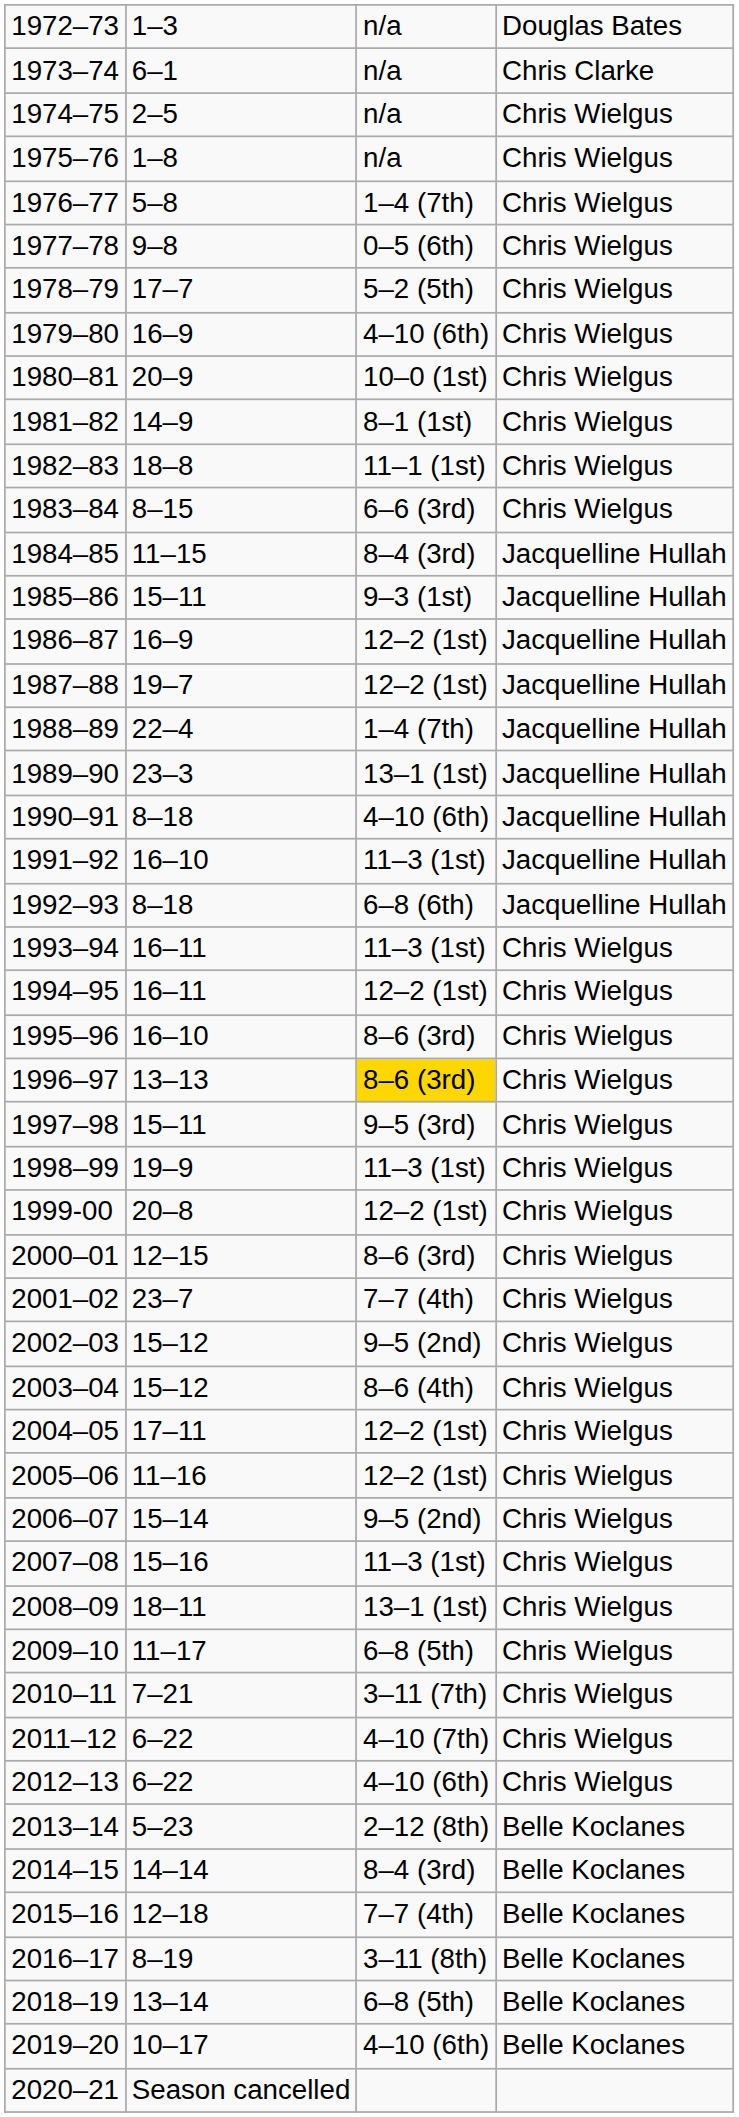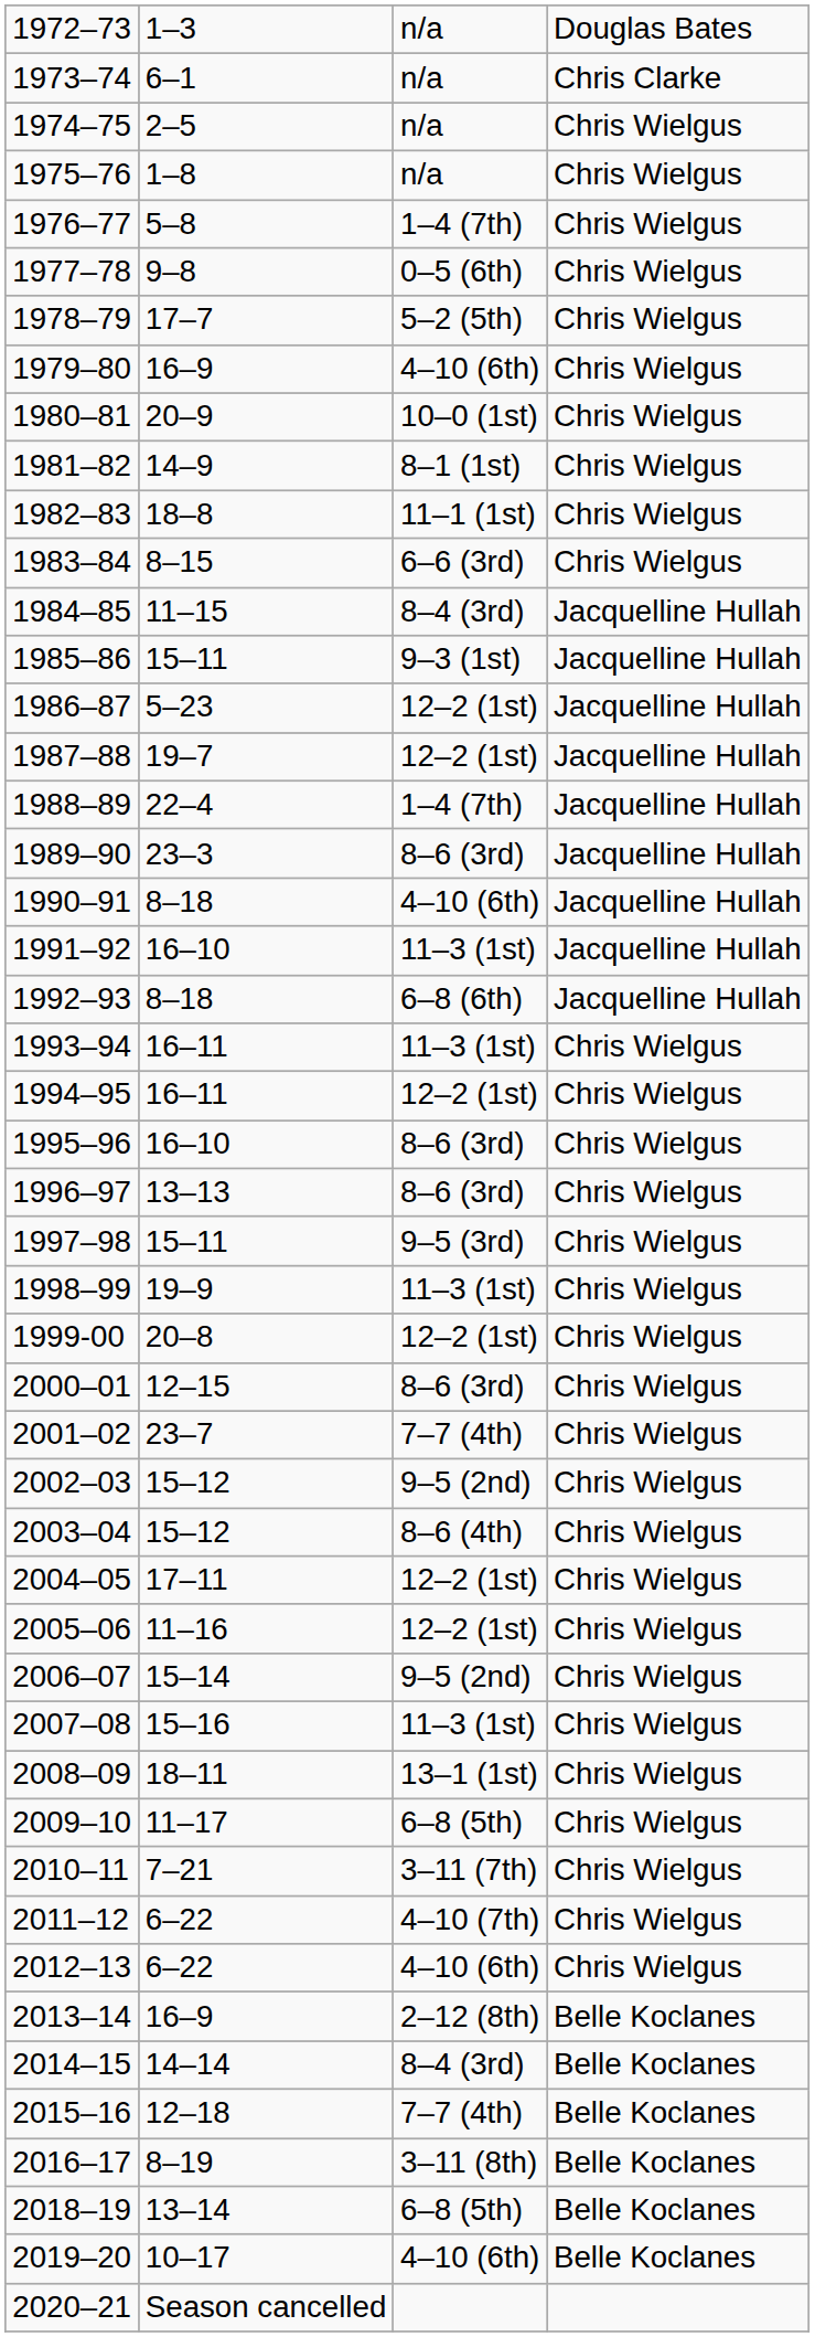 <table class="wikitable">
 <tr>
 <td>1972–73</td>
 <td>1–3</td>
 <td>n/a</td>
 <td>Douglas Bates</td>
 </tr>
 <tr>
 <td>1973–74</td>
 <td>6–1</td>
 <td>n/a</td>
 <td>Chris Clarke</td>
 </tr>
 <tr>
 <td>1974–75</td>
 <td>2–5</td>
 <td>n/a</td>
 <td>Chris Wielgus</td>
 </tr>
 <tr>
 <td>1975–76</td>
 <td>1–8</td>
 <td>n/a</td>
 <td>Chris Wielgus</td>
 </tr>
 <tr>
 <td>1976–77</td>
 <td>5–8</td>
 <td>1–4 (7th)</td>
 <td>Chris Wielgus</td>
 </tr>
 <tr>
 <td>1977–78</td>
 <td>9–8</td>
 <td>0–5 (6th)</td>
 <td>Chris Wielgus</td>
 </tr>
 <tr>
 <td>1978–79</td>
 <td>17–7</td>
 <td>5–2 (5th)</td>
 <td>Chris Wielgus</td>
 </tr>
 <tr>
 <td>1979–80</td>
 <td>16–9</td>
 <td>4–10 (6th)</td>
 <td>Chris Wielgus</td>
 </tr>
 <tr>
 <td>1980–81</td>
 <td>20–9</td>
 <td>10–0 (1st)</td>
 <td>Chris Wielgus</td>
 </tr>
 <tr>
 <td>1981–82</td>
 <td>14–9</td>
 <td>8–1 (1st)</td>
 <td>Chris Wielgus</td>
 </tr>
 <tr>
 <td>1982–83</td>
 <td>18–8</td>
 <td>11–1 (1st)</td>
 <td>Chris Wielgus</td>
 </tr>
 <tr>
 <td>1983–84</td>
 <td>8–15</td>
 <td>6–6 (3rd)</td>
 <td>Chris Wielgus</td>
 </tr>
 <tr>
 <td>1984–85</td>
 <td>11–15</td>
 <td>8–4 (3rd)</td>
 <td>Jacquelline Hullah</td>
 </tr>
 <tr>
 <td>1985–86</td>
 <td>15–11</td>
 <td>9–3 (1st)</td>
 <td>Jacquelline Hullah</td>
 </tr>
 <tr>
 <td>1986–87</td>
-<td>16–9</td>
+<td>5–23</td>
 <td>12–2 (1st)</td>
 <td>Jacquelline Hullah</td>
 </tr>
 <tr>
 <td>1987–88</td>
 <td>19–7</td>
 <td>12–2 (1st)</td>
 <td>Jacquelline Hullah</td>
 </tr>
 <tr>
 <td>1988–89</td>
 <td>22–4</td>
 <td>1–4 (7th)</td>
 <td>Jacquelline Hullah</td>
 </tr>
 <tr>
 <td>1989–90</td>
 <td>23–3</td>
-<td>13–1 (1st)</td>
+<td>8–6 (3rd)</td>
 <td>Jacquelline Hullah</td>
 </tr>
 <tr>
 <td>1990–91</td>
 <td>8–18</td>
 <td>4–10 (6th)</td>
 <td>Jacquelline Hullah</td>
 </tr>
 <tr>
 <td>1991–92</td>
 <td>16–10</td>
 <td>11–3 (1st)</td>
 <td>Jacquelline Hullah</td>
 </tr>
 <tr>
 <td>1992–93</td>
 <td>8–18</td>
 <td>6–8 (6th)</td>
 <td>Jacquelline Hullah</td>
 </tr>
 <tr>
 <td>1993–94</td>
 <td>16–11</td>
 <td>11–3 (1st)</td>
 <td>Chris Wielgus</td>
 </tr>
 <tr>
 <td>1994–95</td>
 <td>16–11</td>
 <td>12–2 (1st)</td>
 <td>Chris Wielgus</td>
 </tr>
 <tr>
 <td>1995–96</td>
 <td>16–10</td>
 <td>8–6 (3rd)</td>
 <td>Chris Wielgus</td>
 </tr>
 <tr>
 <td>1996–97</td>
 <td>13–13</td>
-<td style="background: gold;">8–6 (3rd)</td>
+<td>8–6 (3rd)</td>
 <td>Chris Wielgus</td>
 </tr>
 <tr>
 <td>1997–98</td>
 <td>15–11</td>
 <td>9–5 (3rd)</td>
 <td>Chris Wielgus</td>
 </tr>
 <tr>
 <td>1998–99</td>
 <td>19–9</td>
 <td>11–3 (1st)</td>
 <td>Chris Wielgus</td>
 </tr>
 <tr>
 <td>1999-00</td>
 <td>20–8</td>
 <td>12–2 (1st)</td>
 <td>Chris Wielgus</td>
 </tr>
 <tr>
 <td>2000–01</td>
 <td>12–15</td>
 <td>8–6 (3rd)</td>
 <td>Chris Wielgus</td>
 </tr>
 <tr>
 <td>2001–02</td>
 <td>23–7</td>
 <td>7–7 (4th)</td>
 <td>Chris Wielgus</td>
 </tr>
 <tr>
 <td>2002–03</td>
 <td>15–12</td>
 <td>9–5 (2nd)</td>
 <td>Chris Wielgus</td>
 </tr>
 <tr>
 <td>2003–04</td>
 <td>15–12</td>
 <td>8–6 (4th)</td>
 <td>Chris Wielgus</td>
 </tr>
 <tr>
 <td>2004–05</td>
 <td>17–11</td>
 <td>12–2 (1st)</td>
 <td>Chris Wielgus</td>
 </tr>
 <tr>
 <td>2005–06</td>
 <td>11–16</td>
 <td>12–2 (1st)</td>
 <td>Chris Wielgus</td>
 </tr>
 <tr>
 <td>2006–07</td>
 <td>15–14</td>
 <td>9–5 (2nd)</td>
 <td>Chris Wielgus</td>
 </tr>
 <tr>
 <td>2007–08</td>
 <td>15–16</td>
 <td>11–3 (1st)</td>
 <td>Chris Wielgus</td>
 </tr>
 <tr>
 <td>2008–09</td>
 <td>18–11</td>
 <td>13–1 (1st)</td>
 <td>Chris Wielgus</td>
 </tr>
 <tr>
 <td>2009–10</td>
 <td>11–17</td>
 <td>6–8 (5th)</td>
 <td>Chris Wielgus</td>
 </tr>
 <tr>
 <td>2010–11</td>
 <td>7–21</td>
 <td>3–11 (7th)</td>
 <td>Chris Wielgus</td>
 </tr>
 <tr>
 <td>2011–12</td>
 <td>6–22</td>
 <td>4–10 (7th)</td>
 <td>Chris Wielgus</td>
 </tr>
 <tr>
 <td>2012–13</td>
 <td>6–22</td>
 <td>4–10 (6th)</td>
 <td>Chris Wielgus</td>
 </tr>
 <tr>
 <td>2013–14</td>
-<td>5–23</td>
+<td>16–9</td>
 <td>2–12 (8th)</td>
 <td>Belle Koclanes</td>
 </tr>
 <tr>
 <td>2014–15</td>
 <td>14–14</td>
 <td>8–4 (3rd)</td>
 <td>Belle Koclanes</td>
 </tr>
 <tr>
 <td>2015–16</td>
 <td>12–18</td>
 <td>7–7 (4th)</td>
 <td>Belle Koclanes</td>
 </tr>
 <tr>
 <td>2016–17</td>
 <td>8–19</td>
 <td>3–11 (8th)</td>
 <td>Belle Koclanes</td>
 </tr>
 <tr>
 <td>2018–19</td>
 <td>13–14</td>
 <td>6–8 (5th)</td>
 <td>Belle Koclanes</td>
 </tr>
 <tr>
 <td>2019–20</td>
 <td>10–17</td>
 <td>4–10 (6th)</td>
 <td>Belle Koclanes</td>
 </tr>
 <tr>
 <td>2020–21</td>
 <td>Season cancelled</td>
 <td></td>
 <td></td>
 </tr>
 </table>
